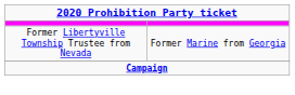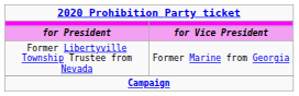 <table class="wikitable" style="font-size:90%; text-align:center;">
 <tr>
 <td colspan=2><big><strong><a href='#'>2020 Prohibition Party ticket</a></strong></big></td>
 </tr>
 <tr>
 <th style="font-size:135%; background:#FF00FF"></th>
 <th style="font-size:135%; background:#FF00FF"></th>
+</tr>
+<tr style="color:#000; font-size:100%; background:#F39FF3">
+<td><strong><em>for President</em></strong></td>
+<td><strong><em>for Vice President</em></strong></td>
 </tr>
 <tr>
 <td style=width:16em>Former <a href='#'>Libertyville Township</a> Trustee from <a href='#'>Nevada</a></td>
 <td style=width:16em>Former <a href='#'>Marine</a> from <a href='#'>Georgia</a></td>
 </tr>
 <tr>
 </tr>
 <tr>
 <td colspan=2><a href='#'><strong>Campaign</strong></a></td>
 </tr>
 </table>
